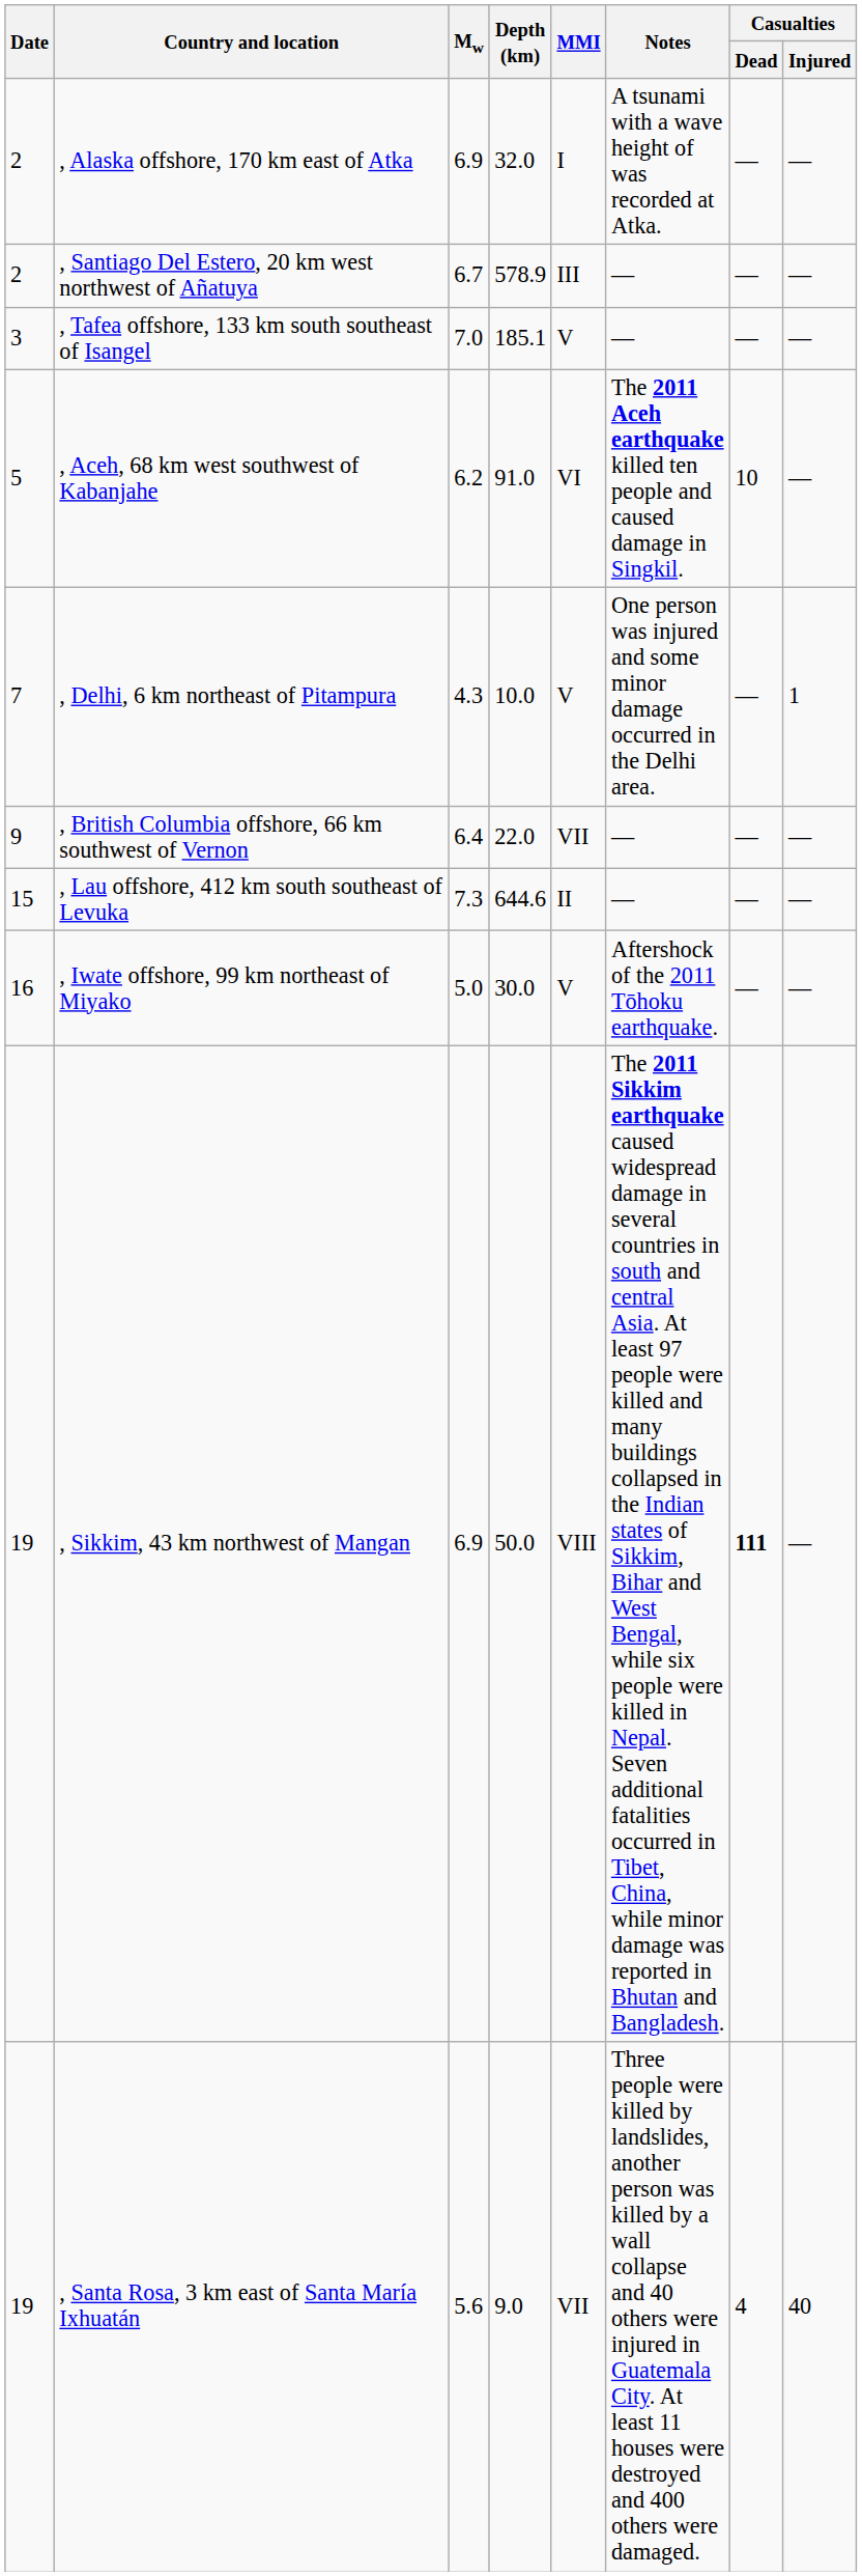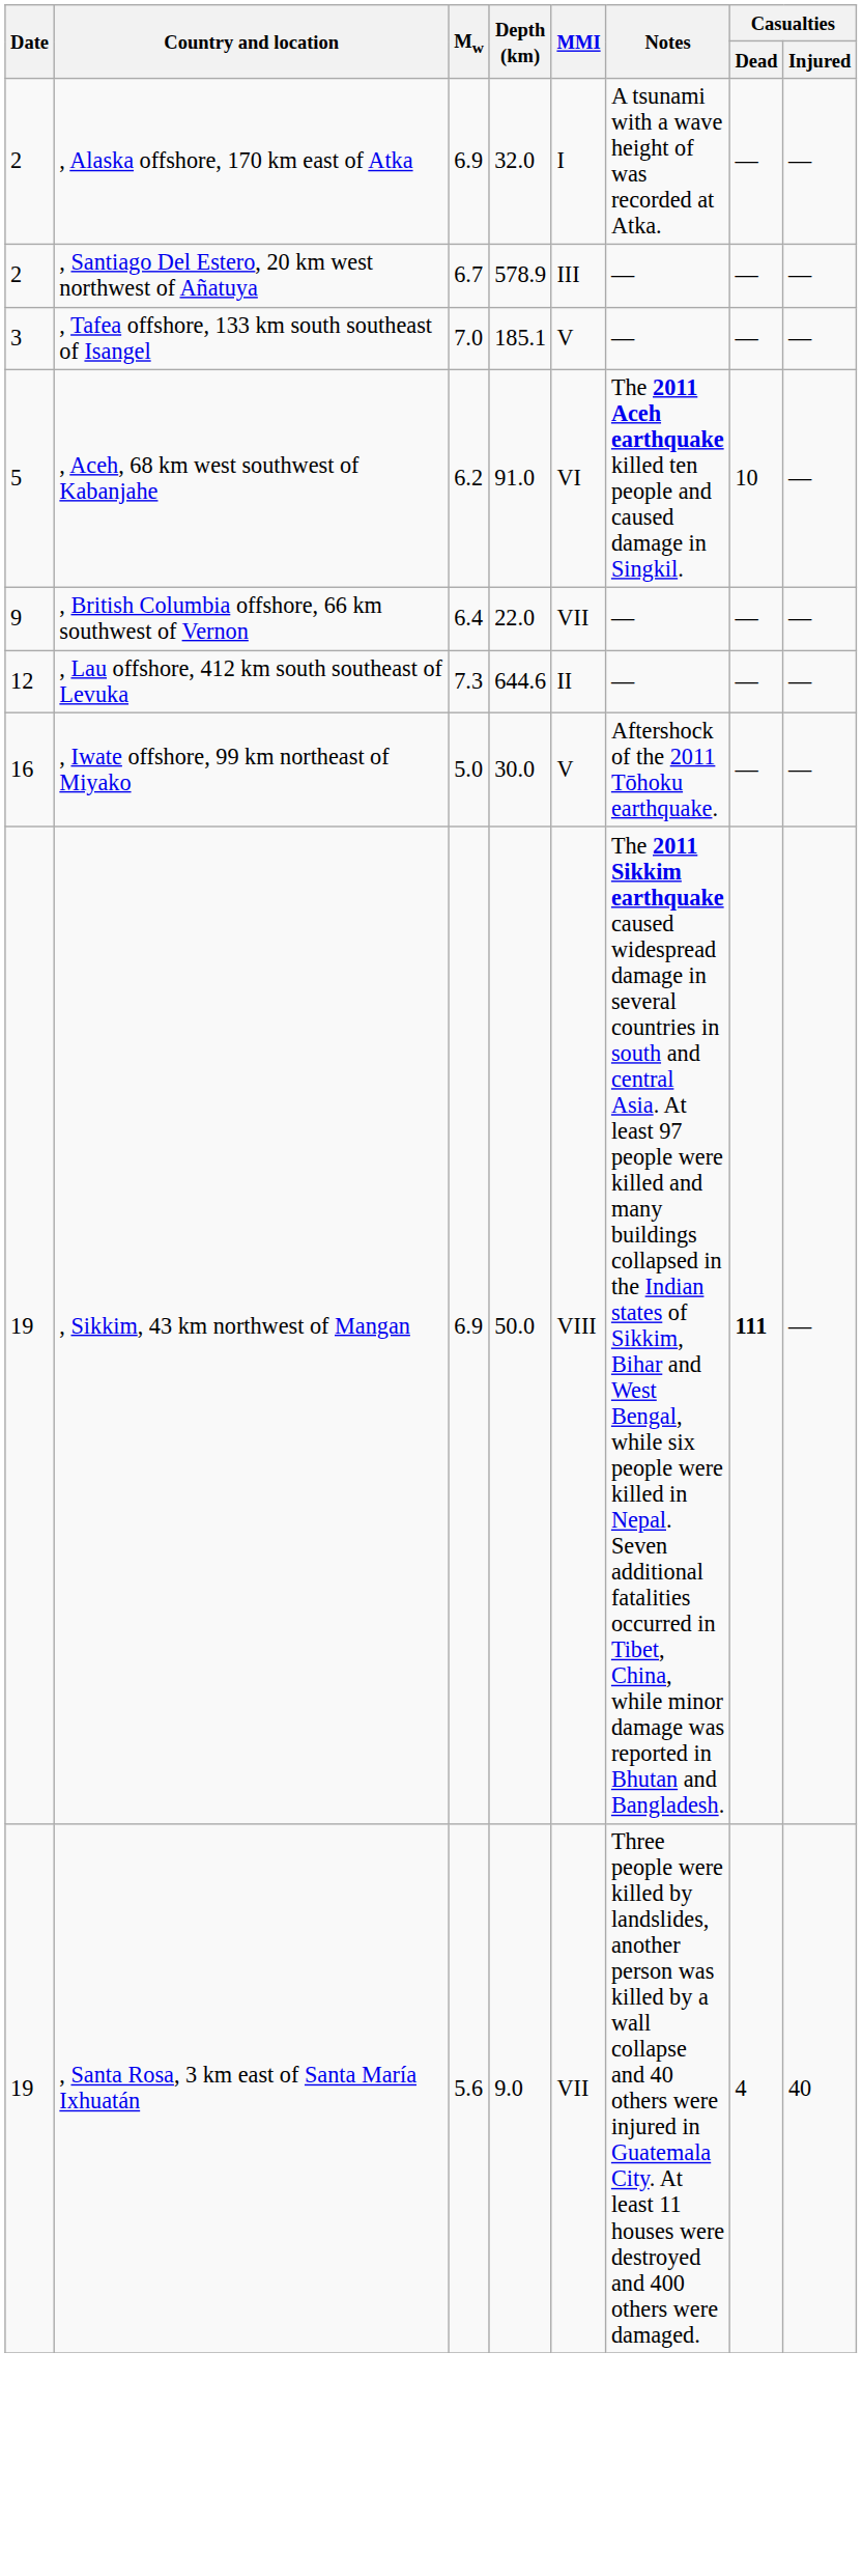 <table class="wikitable sortable" style="border:1px black; margin-left:1em;">
 <tr>
 <th rowspan="2"><small>Date</small></th>
 <th rowspan="2" style="width: 310px"><small>Country and location</small></th>
 <th rowspan="2"><small>M<sub>w</sub></small></th>
 <th rowspan="2"><small>Depth (km)</small></th>
 <th rowspan="2"><small><a href='#'>MMI</a></small></th>
 <th rowspan="2" class="unsortable"><small>Notes</small></th>
 <th colspan="2"><small>Casualties</small></th>
 </tr>
 <tr>
 <th><small>Dead</small></th>
 <th><small>Injured</small></th>
 </tr>
 <tr>
 <td>2</td>
 <td>, <a href='#'>Alaska</a> offshore, 170 km east of <a href='#'>Atka</a></td>
 <td>6.9</td>
 <td>32.0</td>
 <td>I</td>
 <td>A tsunami with a wave height of  was recorded at Atka.</td>
 <td>—</td>
 <td>—</td>
 </tr>
 <tr>
 <td>2</td>
 <td>, <a href='#'>Santiago Del Estero</a>, 20 km west northwest of <a href='#'>Añatuya</a></td>
 <td>6.7</td>
 <td>578.9</td>
 <td>III</td>
 <td>—</td>
 <td>—</td>
 <td>—</td>
 </tr>
 <tr>
 <td>3</td>
 <td>, <a href='#'>Tafea</a> offshore, 133 km south southeast of <a href='#'>Isangel</a></td>
 <td>7.0</td>
 <td>185.1</td>
 <td>V</td>
 <td>—</td>
 <td>—</td>
 <td>—</td>
 </tr>
 <tr>
 <td>5</td>
 <td>, <a href='#'>Aceh</a>, 68 km west southwest of <a href='#'>Kabanjahe</a></td>
 <td>6.2</td>
 <td>91.0</td>
 <td>VI</td>
 <td>The <strong><a href='#'>2011 Aceh earthquake</a></strong> killed ten people and caused damage in <a href='#'>Singkil</a>.</td>
 <td>10</td>
 <td>—</td>
 </tr>
 <tr>
-<td>7</td>
-<td>, <a href='#'>Delhi</a>, 6 km northeast of <a href='#'>Pitampura</a></td>
-<td>4.3</td>
-<td>10.0</td>
-<td>V</td>
-<td>One person was injured and some minor damage occurred in the Delhi area.</td>
-<td>—</td>
-<td>1</td>
-</tr>
-<tr>
 <td>9</td>
 <td>, <a href='#'>British Columbia</a> offshore, 66 km southwest of <a href='#'>Vernon</a></td>
 <td>6.4</td>
 <td>22.0</td>
 <td>VII</td>
 <td>—</td>
 <td>—</td>
 <td>—</td>
 </tr>
 <tr>
-<td>15</td>
+<td>12</td>
 <td>, <a href='#'>Lau</a> offshore, 412 km south southeast of <a href='#'>Levuka</a></td>
 <td>7.3</td>
 <td>644.6</td>
 <td>II</td>
 <td>—</td>
 <td>—</td>
 <td>—</td>
 </tr>
 <tr>
 <td>16</td>
 <td>, <a href='#'>Iwate</a> offshore, 99 km northeast of <a href='#'>Miyako</a></td>
 <td>5.0</td>
 <td>30.0</td>
 <td>V</td>
 <td>Aftershock of the <a href='#'>2011 Tōhoku earthquake</a>.</td>
 <td>—</td>
 <td>—</td>
 </tr>
 <tr>
 <td>19</td>
 <td>, <a href='#'>Sikkim</a>, 43 km northwest of <a href='#'>Mangan</a></td>
 <td>6.9</td>
 <td>50.0</td>
 <td>VIII</td>
 <td>The <strong><a href='#'>2011 Sikkim earthquake</a></strong> caused widespread damage in several countries in <a href='#'>south</a> and <a href='#'>central Asia</a>. At least 97 people were killed and many buildings collapsed in the <a href='#'>Indian states</a> of <a href='#'>Sikkim</a>, <a href='#'>Bihar</a> and <a href='#'>West Bengal</a>, while six people were killed in <a href='#'>Nepal</a>. Seven additional fatalities occurred in <a href='#'>Tibet</a>, <a href='#'>China</a>, while minor damage was reported in <a href='#'>Bhutan</a> and <a href='#'>Bangladesh</a>.</td>
 <td><strong>111</strong></td>
 <td>—</td>
 </tr>
 <tr>
 <td>19</td>
 <td>, <a href='#'>Santa Rosa</a>, 3 km east of <a href='#'>Santa María Ixhuatán</a></td>
 <td>5.6</td>
 <td>9.0</td>
 <td>VII</td>
 <td>Three people were killed by landslides, another person was killed by a wall collapse and 40 others were injured in <a href='#'>Guatemala City</a>. At least 11 houses were destroyed and 400 others were damaged.</td>
 <td>4</td>
 <td>40</td>
 </tr>
 <tr>
 </tr>
 </table>
